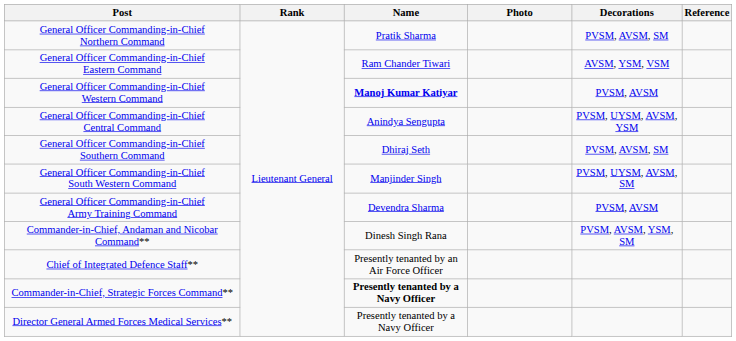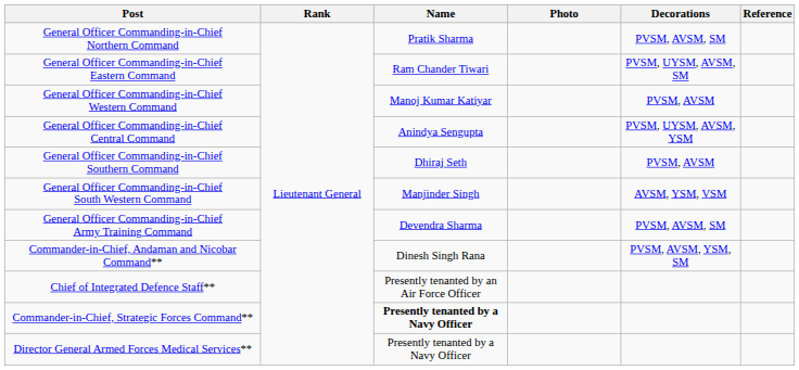 <table class="wikitable" style="text-align:center">
 <tr style="background:#cccccc">
 <th scope="col" style="width: 350px;">Post</th>
 <th scope="col" style="width: 150px;">Rank</th>
 <th scope="col" style="width: 180px;">Name</th>
 <th scope="col" style="width: 150px;">Photo</th>
 <th scope="col" style="width: 160px;">Decorations</th>
 <th scope="col" style="width: 5px;">Reference</th>
 </tr>
 <tr>
 <td><a href='#'>General Officer Commanding-in-Chief</a> <br> <a href='#'>Northern Command</a></td>
 <td rowspan="11"><a href='#'>Lieutenant General</a></td>
 <td><a href='#'>Pratik Sharma</a></td>
 <td></td>
 <td><a href='#'>PVSM</a>, <a href='#'>AVSM</a>, <a href='#'>SM</a></td>
 <td></td>
 </tr>
 <tr>
 <td><a href='#'>General Officer Commanding-in-Chief</a>  <br> <a href='#'>Eastern Command</a></td>
 <td><a href='#'>Ram Chander Tiwari</a></td>
 <td></td>
-<td><a href='#'>AVSM</a>, <a href='#'>YSM</a>, <a href='#'>VSM</a></td>
+<td><a href='#'>PVSM</a>, <a href='#'>UYSM</a>, <a href='#'>AVSM</a>, <a href='#'>SM</a></td>
 <td></td>
 </tr>
 <tr>
 <td><a href='#'>General Officer Commanding-in-Chief</a> <br> <a href='#'>Western Command</a></td>
-<td><strong><a href='#'>Manoj Kumar Katiyar</a></strong></td>
+<td><a href='#'>Manoj Kumar Katiyar</a></td>
 <td></td>
 <td><a href='#'>PVSM</a>, <a href='#'>AVSM</a></td>
 <td></td>
 </tr>
 <tr>
 <td><a href='#'>General Officer Commanding-in-Chief</a>  <br> <a href='#'>Central Command</a></td>
 <td><a href='#'>Anindya Sengupta</a></td>
 <td></td>
 <td><a href='#'>PVSM</a>, <a href='#'>UYSM</a>, <a href='#'>AVSM</a>, <a href='#'>YSM</a></td>
 <td></td>
 </tr>
 <tr>
 <td><a href='#'>General Officer Commanding-in-Chief</a> <br> <a href='#'>Southern Command</a></td>
 <td><a href='#'>Dhiraj Seth</a></td>
 <td></td>
-<td><a href='#'>PVSM</a>, <a href='#'>AVSM</a>, <a href='#'>SM</a></td>
+<td><a href='#'>PVSM</a>, <a href='#'>AVSM</a></td>
 <td></td>
 </tr>
 <tr>
 <td><a href='#'>General Officer Commanding-in-Chief</a> <br> <a href='#'>South Western Command</a></td>
 <td><a href='#'>Manjinder Singh</a></td>
 <td></td>
-<td><a href='#'>PVSM</a>, <a href='#'>UYSM</a>, <a href='#'>AVSM</a>, <a href='#'>SM</a></td>
+<td><a href='#'>AVSM</a>, <a href='#'>YSM</a>, <a href='#'>VSM</a></td>
 <td></td>
 </tr>
 <tr>
 <td><a href='#'>General Officer Commanding-in-Chief</a> <br>  <a href='#'>Army Training Command</a></td>
 <td><a href='#'>Devendra Sharma</a></td>
 <td></td>
-<td><a href='#'>PVSM</a>, <a href='#'>AVSM</a></td>
+<td><a href='#'>PVSM</a>, <a href='#'>AVSM</a>, <a href='#'>SM</a></td>
 <td></td>
 </tr>
 <tr>
 <td><a href='#'>Commander-in-Chief, Andaman and Nicobar Command</a>**</td>
 <td>Dinesh Singh Rana</td>
 <td></td>
 <td><a href='#'>PVSM</a>, <a href='#'>AVSM</a>, <a href='#'>YSM</a>, <a href='#'>SM</a></td>
 <td></td>
 </tr>
 <tr>
 <td><a href='#'>Chief of Integrated Defence Staff</a>**</td>
 <td>Presently tenanted by an Air Force Officer</td>
 <td></td>
 <td></td>
 <td></td>
 </tr>
 <tr>
 <td><a href='#'>Commander-in-Chief, Strategic Forces Command</a>**</td>
 <td><strong>Presently tenanted by a Navy Officer</strong></td>
 <td></td>
 <td></td>
 <td></td>
 </tr>
 <tr>
 <td><a href='#'>Director General Armed Forces Medical Services</a>**</td>
 <td>Presently tenanted by a Navy Officer</td>
 <td></td>
 <td></td>
 <td></td>
 </tr>
 </table>
